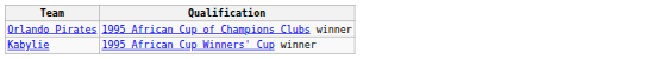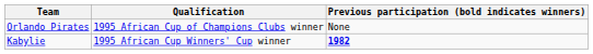 <table class="wikitable">
 <tr>
 <th>Team</th>
 <th>Qualification</th>
+<th>Previous participation (bold indicates winners)</th>
 </tr>
 <tr>
 <td> <a href='#'>Orlando Pirates</a></td>
 <td><a href='#'>1995 African Cup of Champions Clubs</a> winner</td>
+<td>None</td>
 </tr>
 <tr>
 <td> <a href='#'>Kabylie</a></td>
 <td><a href='#'>1995 African Cup Winners' Cup</a> winner</td>
+<td><strong><a href='#'>1982</a></strong></td>
 </tr>
 </table>
